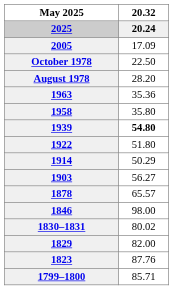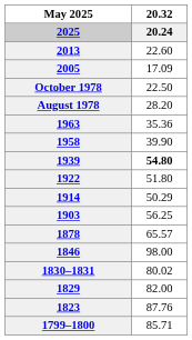 <table border="1" cellpadding="3" align="left" width="250px" style="border-collapse: collapse;">
 <tr>
 <th>May 2025</th>
 <th>20.32</th>
 </tr>
 <tr>
 <th style="background:#ccc;"><a href='#'>2025</a></th>
 <th style="background:#f0f0f0;" align="center">20.24</th>
+</tr>
+<tr>
+<th style="background:#f0f0f0;"><a href='#'>2013</a></th>
+<td align="center">22.60</td>
 </tr>
 <tr>
 <th style="background:#f0f0f0;"><a href='#'>2005</a></th>
 <td align="center">17.09</td>
 </tr>
 <tr>
 <th style="background:#f0f0f0;"><a href='#'>October 1978</a></th>
 <td align="center">22.50</td>
 </tr>
 <tr>
 <th style="background:#f0f0f0;"><a href='#'>August 1978</a></th>
 <td align="center">28.20</td>
 </tr>
 <tr>
 <th style="background:#f0f0f0;"><a href='#'>1963</a></th>
 <td align="center">35.36</td>
 </tr>
 <tr>
 <th style="background:#f0f0f0;"><a href='#'>1958</a></th>
-<td align="center">35.80</td>
+<td align="center">39.90</td>
 </tr>
 <tr>
 <th style="background:#f0f0f0;"><a href='#'>1939</a></th>
 <td align="center"><strong>54.80</strong></td>
 </tr>
 <tr>
 <th style="background:#f0f0f0;"><a href='#'>1922</a></th>
 <td align="center">51.80</td>
 </tr>
 <tr>
 <th style="background:#f0f0f0;"><a href='#'>1914</a></th>
 <td align="center">50.29</td>
 </tr>
 <tr>
 <th style="background:#f0f0f0;"><a href='#'>1903</a></th>
-<td align="center">56.27</td>
+<td align="center">56.25</td>
 </tr>
 <tr>
 <th style="background:#f0f0f0;"><a href='#'>1878</a></th>
 <td align="center">65.57</td>
 </tr>
 <tr>
 <th style="background:#f0f0f0;"><a href='#'>1846</a></th>
 <td align="center">98.00</td>
 </tr>
 <tr>
 <th style="background:#f0f0f0;"><a href='#'>1830–1831</a></th>
 <td align="center">80.02</td>
 </tr>
 <tr>
 <th style="background:#f0f0f0;"><a href='#'>1829</a></th>
 <td align="center">82.00</td>
 </tr>
 <tr>
 <th style="background:#f0f0f0;"><a href='#'>1823</a></th>
 <td align="center">87.76</td>
 </tr>
 <tr>
 <th style="background:#f0f0f0;"><a href='#'>1799–1800</a></th>
 <td align="center">85.71</td>
 </tr>
 </table>
